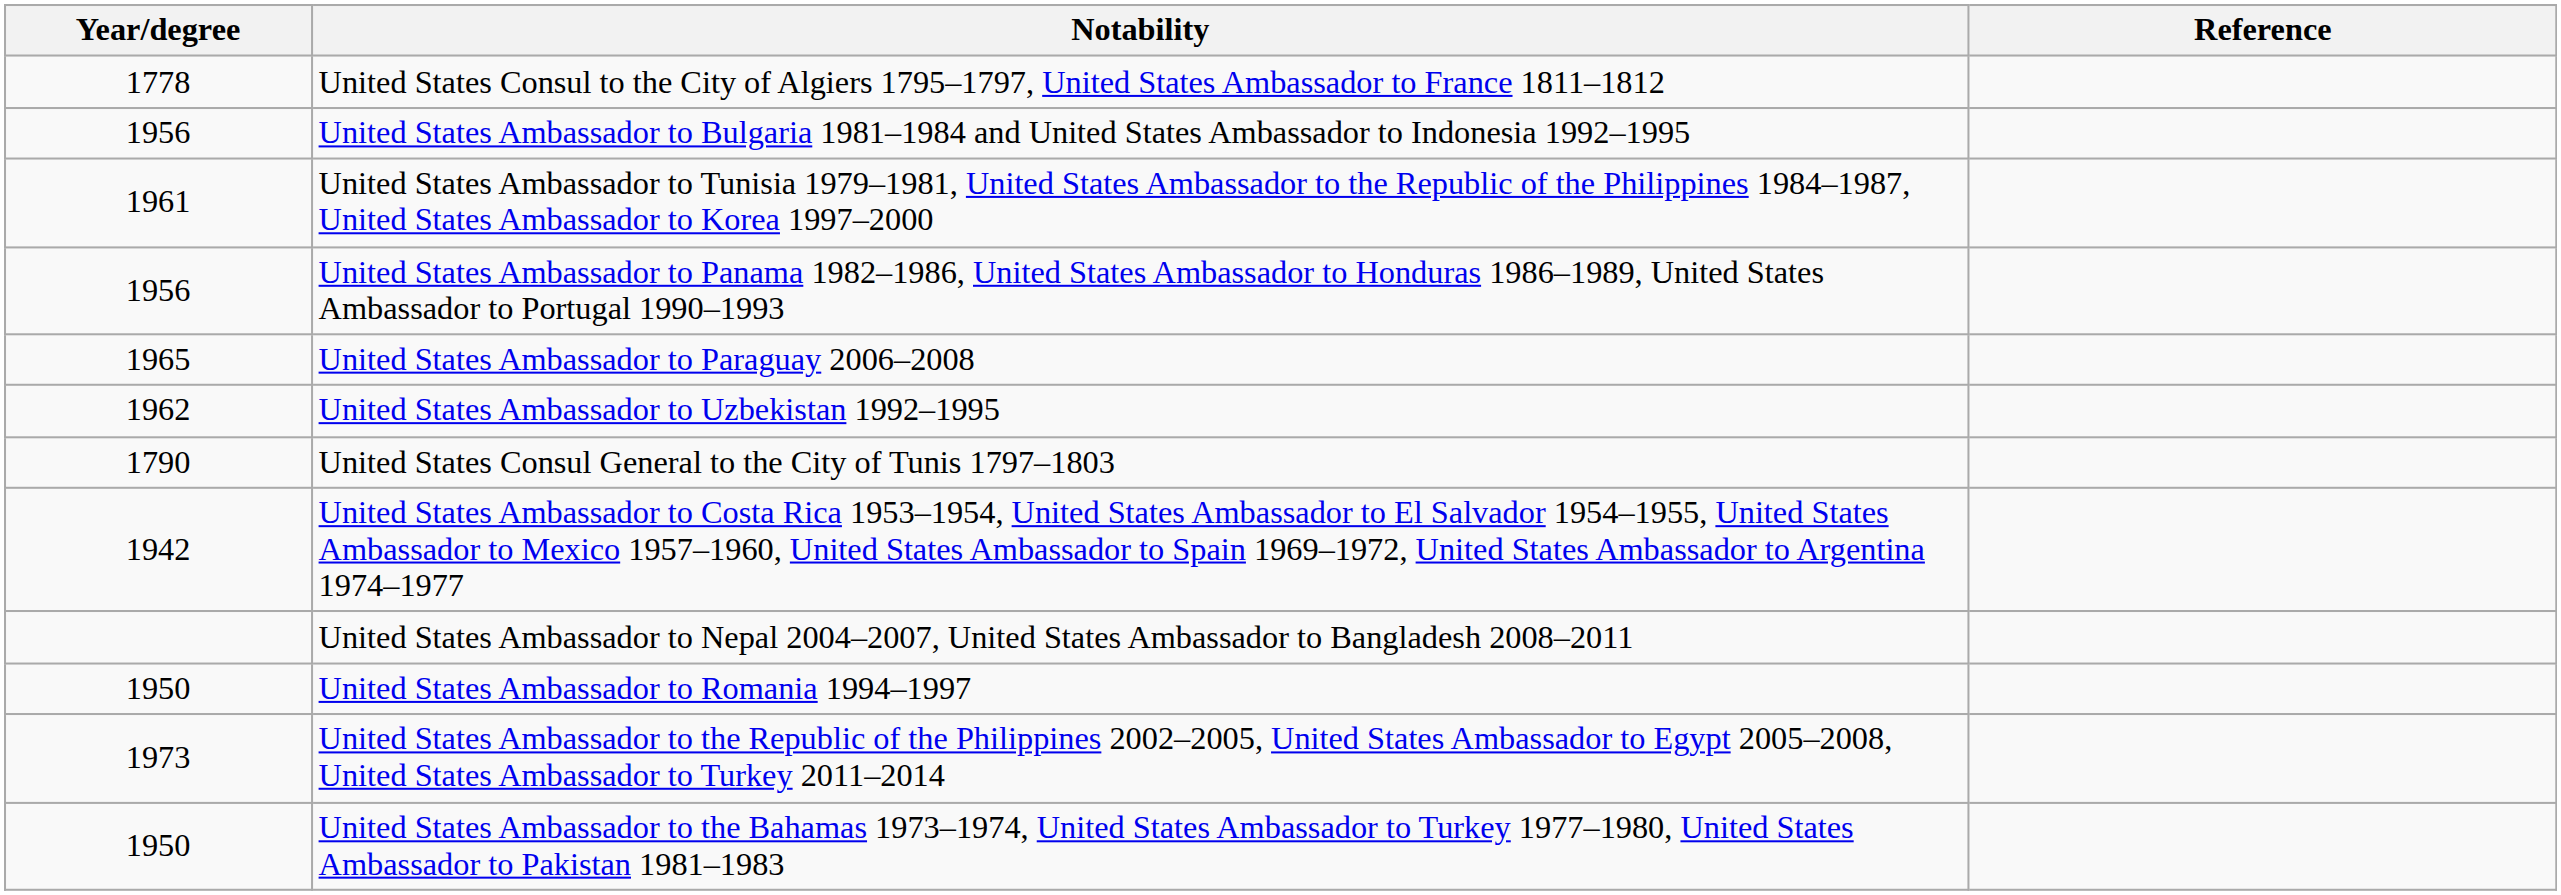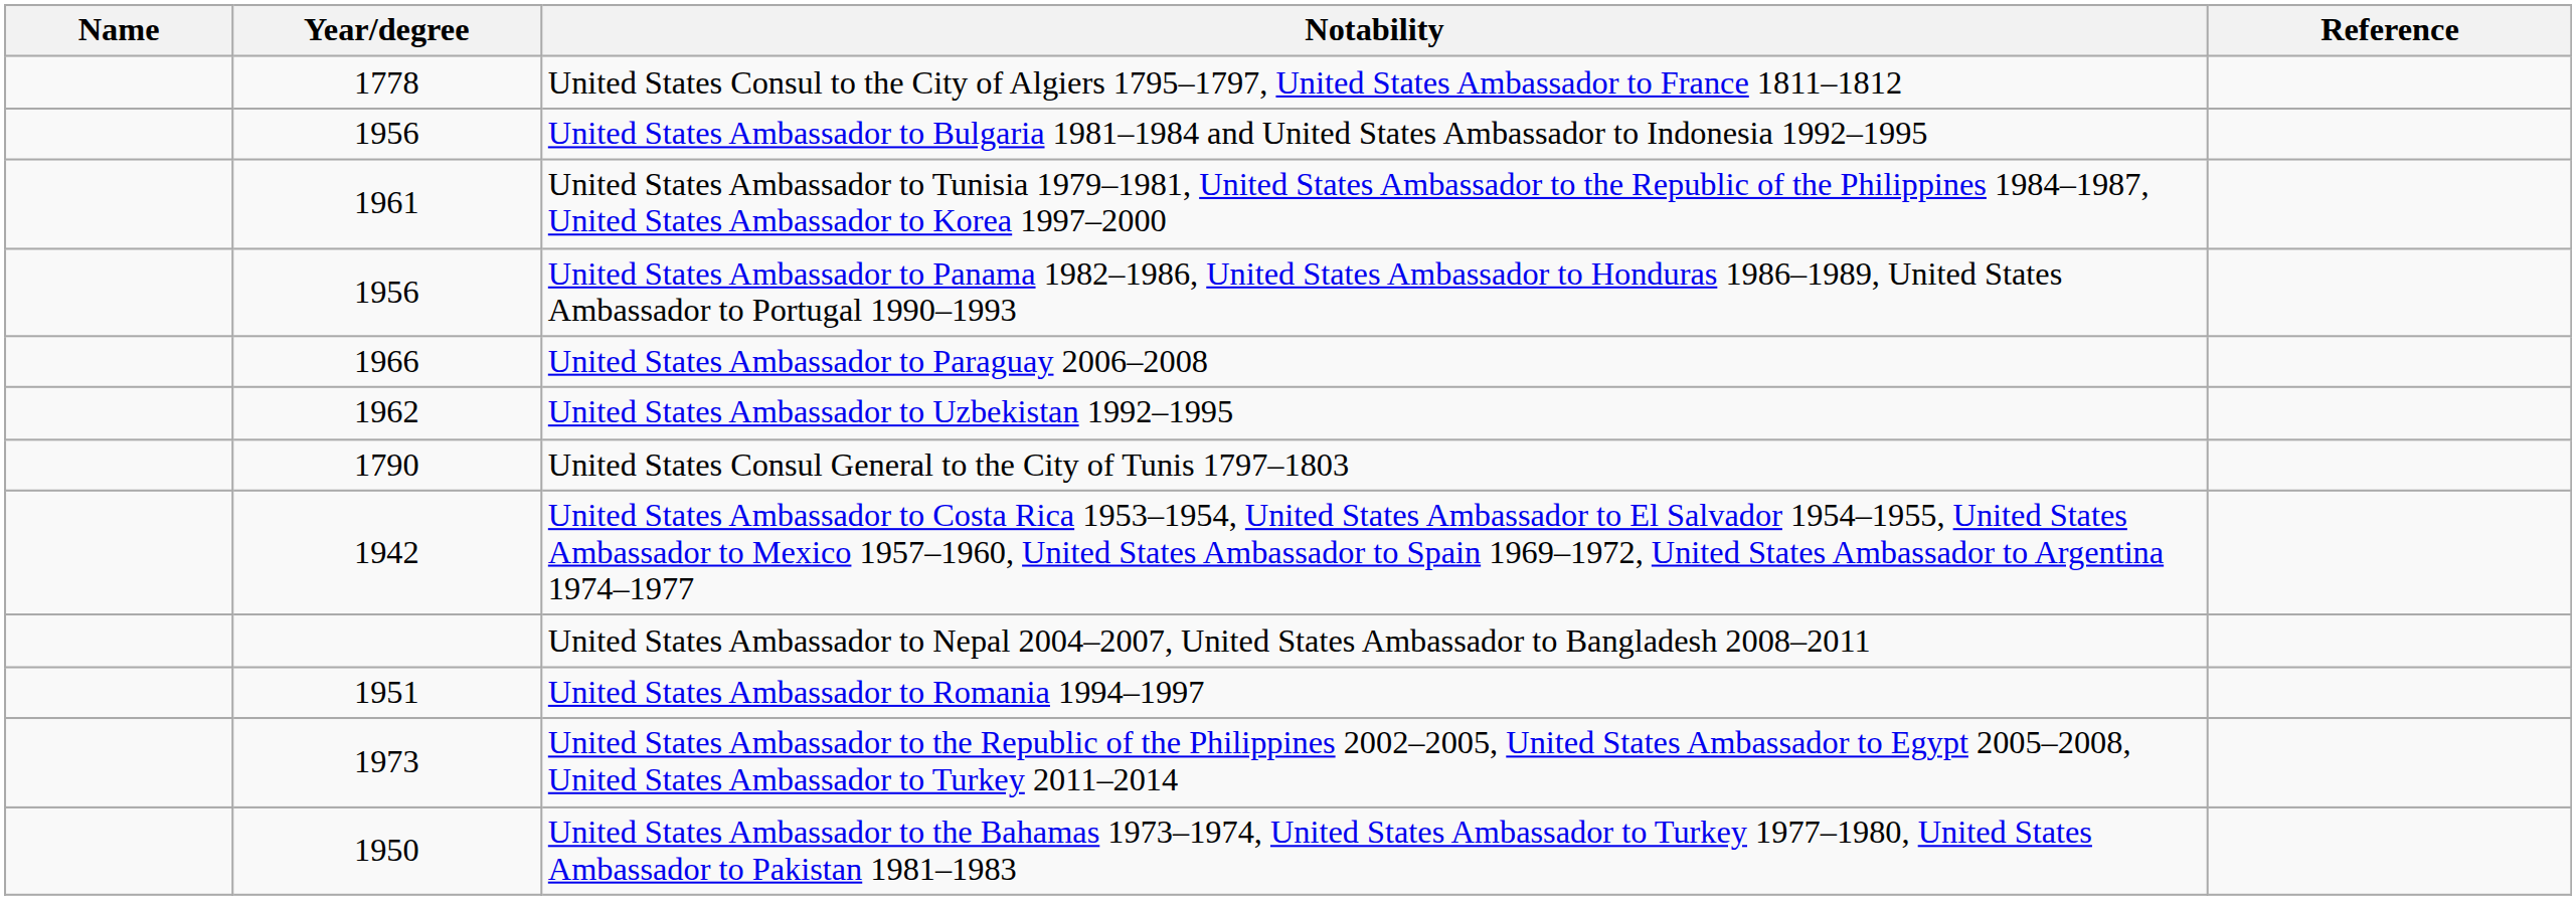 <table class="wikitable sortable" style="width:100%">
 <tr>
+<th style="width:*;">Name</th>
 <th style="width:12%;">Year/degree</th>
 <th style="width:65%;" class="unsortable">Notability</th>
 <th style="width:*;" class="unsortable">Reference</th>
 </tr>
 <tr>
+<td></td>
 <td style="text-align:center;">1778</td>
 <td>United States Consul to the City of Algiers 1795–1797, <a href='#'>United States Ambassador to France</a> 1811–1812</td>
 <td style="text-align:center;"></td>
 </tr>
 <tr>
+<td></td>
 <td style="text-align:center;">1956</td>
 <td><a href='#'>United States Ambassador to Bulgaria</a> 1981–1984 and United States Ambassador to Indonesia 1992–1995</td>
 <td style="text-align:center;"></td>
 </tr>
 <tr>
+<td></td>
 <td style="text-align:center;">1961</td>
 <td>United States Ambassador to Tunisia 1979–1981, <a href='#'>United States Ambassador to the Republic of the Philippines</a> 1984–1987, <a href='#'>United States Ambassador to Korea</a> 1997–2000</td>
 <td style="text-align:center;"></td>
 </tr>
 <tr>
+<td></td>
 <td style="text-align:center;">1956</td>
 <td><a href='#'>United States Ambassador to Panama</a> 1982–1986, <a href='#'>United States Ambassador to Honduras</a> 1986–1989, United States Ambassador to Portugal 1990–1993</td>
 <td style="text-align:center;"></td>
 </tr>
 <tr>
-<td style="text-align:center;">1965</td>
+<td></td>
+<td style="text-align:center;">1966</td>
 <td><a href='#'>United States Ambassador to Paraguay</a> 2006–2008</td>
 <td style="text-align:center;"></td>
 </tr>
 <tr>
+<td></td>
 <td style="text-align:center;">1962</td>
 <td><a href='#'>United States Ambassador to Uzbekistan</a> 1992–1995</td>
 <td style="text-align:center;"></td>
 </tr>
 <tr>
+<td></td>
 <td style="text-align:center;">1790</td>
 <td>United States Consul General to the City of Tunis 1797–1803</td>
 <td style="text-align:center;"></td>
 </tr>
 <tr>
+<td></td>
 <td style="text-align:center;">1942</td>
 <td><a href='#'>United States Ambassador to Costa Rica</a> 1953–1954, <a href='#'>United States Ambassador to El Salvador</a> 1954–1955, <a href='#'>United States Ambassador to Mexico</a> 1957–1960, <a href='#'>United States Ambassador to Spain</a> 1969–1972, <a href='#'>United States Ambassador to Argentina</a> 1974–1977</td>
 <td style="text-align:center;"></td>
 </tr>
 <tr>
+<td></td>
 <td style="text-align:center;"></td>
 <td>United States Ambassador to Nepal 2004–2007, United States Ambassador to Bangladesh 2008–2011</td>
 <td style="text-align:center;"></td>
 </tr>
 <tr>
-<td style="text-align:center;">1950</td>
+<td></td>
+<td style="text-align:center;">1951</td>
 <td><a href='#'>United States Ambassador to Romania</a> 1994–1997</td>
 <td style="text-align:center;"></td>
 </tr>
 <tr>
+<td></td>
 <td style="text-align:center;">1973</td>
 <td><a href='#'>United States Ambassador to the Republic of the Philippines</a> 2002–2005, <a href='#'>United States Ambassador to Egypt</a> 2005–2008, <a href='#'>United States Ambassador to Turkey</a> 2011–2014</td>
 <td style="text-align:center;"></td>
 </tr>
 <tr>
+<td></td>
 <td style="text-align:center;">1950</td>
 <td><a href='#'>United States Ambassador to the Bahamas</a> 1973–1974, <a href='#'>United States Ambassador to Turkey</a> 1977–1980, <a href='#'>United States Ambassador to Pakistan</a> 1981–1983</td>
 <td style="text-align:center;"></td>
 </tr>
 </table>
